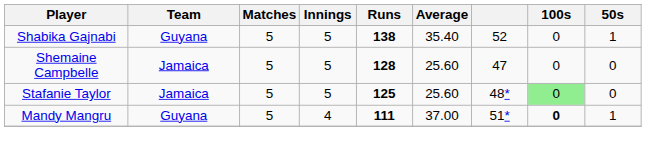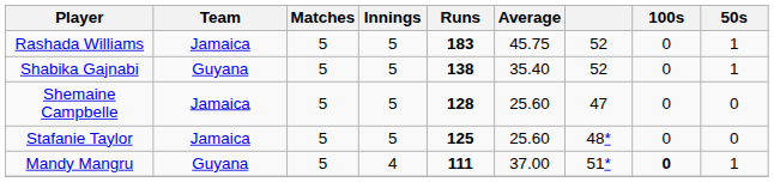 <table class="wikitable" style="text-align:center;">
 <tr>
 <th width=140>Player</th>
 <th width=125>Team</th>
 <th width=60>Matches</th>
 <th width=60>Innings</th>
 <th width=60>Runs</th>
 <th width=60>Average</th>
 <th width=60></th>
 <th width=60>100s</th>
 <th width=60>50s</th>
+</tr>
+<tr>
+<td><a href='#'>Rashada Williams</a></td>
+<td><a href='#'>Jamaica</a></td>
+<td>5</td>
+<td>5</td>
+<td><strong>183</strong></td>
+<td>45.75</td>
+<td>52</td>
+<td>0</td>
+<td>1</td>
 </tr>
 <tr>
 <td><a href='#'>Shabika Gajnabi</a></td>
 <td><a href='#'>Guyana</a></td>
 <td>5</td>
 <td>5</td>
 <td><strong>138</strong></td>
 <td>35.40</td>
 <td>52</td>
 <td>0</td>
 <td>1</td>
 </tr>
 <tr>
 <td><a href='#'>Shemaine Campbelle</a></td>
 <td><a href='#'>Jamaica</a></td>
 <td>5</td>
 <td>5</td>
 <td><strong>128</strong></td>
 <td>25.60</td>
 <td>47</td>
 <td>0</td>
 <td>0</td>
 </tr>
 <tr>
 <td><a href='#'>Stafanie Taylor</a></td>
 <td><a href='#'>Jamaica</a></td>
 <td>5</td>
 <td>5</td>
 <td><strong>125</strong></td>
 <td>25.60</td>
 <td>48<a href='#'>*</a></td>
-<td style="background: lightgreen;">0</td>
+<td>0</td>
 <td>0</td>
 </tr>
 <tr>
 <td><a href='#'>Mandy Mangru</a></td>
 <td><a href='#'>Guyana</a></td>
 <td>5</td>
 <td>4</td>
 <td><strong>111</strong></td>
 <td>37.00</td>
 <td>51<a href='#'>*</a></td>
 <td><strong>0</strong></td>
 <td>1</td>
 </tr>
 <tr>
 </tr>
 </table>
